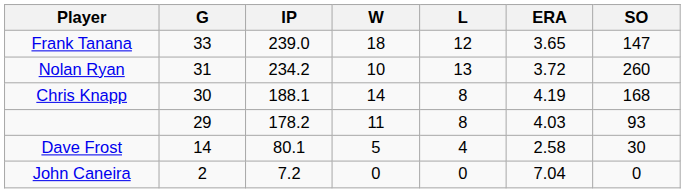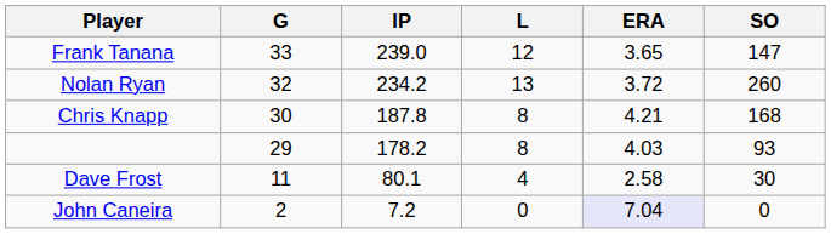 <table class="wikitable sortable">
 <tr>
 <th bgcolor="#DDDDFF" width="16%">Player</th>
 <th bgcolor="#DDDDFF" width="9%">G</th>
 <th bgcolor="#DDDDFF" width="9%">IP</th>
-<th bgcolor="#DDDDFF" width="9%">W</th>
 <th bgcolor="#DDDDFF" width="9%">L</th>
 <th bgcolor="#DDDDFF" width="9%">ERA</th>
 <th bgcolor="#DDDDFF" width="9%">SO</th>
 </tr>
 <tr align="center">
 <td><a href='#'>Frank Tanana</a></td>
 <td>33</td>
 <td>239.0</td>
-<td>18</td>
 <td>12</td>
 <td>3.65</td>
 <td>147</td>
 </tr>
 <tr align=center>
 <td><a href='#'>Nolan Ryan</a></td>
-<td>31</td>
+<td>32</td>
 <td>234.2</td>
-<td>10</td>
 <td>13</td>
 <td>3.72</td>
 <td>260</td>
 </tr>
 <tr align=center>
 <td><a href='#'>Chris Knapp</a></td>
 <td>30</td>
-<td>188.1</td>
-<td>14</td>
+<td>187.8</td>
 <td>8</td>
-<td>4.19</td>
+<td>4.21</td>
 <td>168</td>
 </tr>
 <tr align=center>
 <td></td>
 <td>29</td>
 <td>178.2</td>
-<td>11</td>
 <td>8</td>
 <td>4.03</td>
 <td>93</td>
 </tr>
 <tr align="center">
 <td><a href='#'>Dave Frost</a></td>
-<td>14</td>
+<td>11</td>
 <td>80.1</td>
-<td>5</td>
 <td>4</td>
 <td>2.58</td>
 <td>30</td>
 </tr>
 <tr align=center>
 <td><a href='#'>John Caneira</a></td>
 <td>2</td>
 <td>7.2</td>
 <td>0</td>
-<td>0</td>
-<td>7.04</td>
+<td style="background: lavender;">7.04</td>
 <td>0</td>
 </tr>
 </table>
